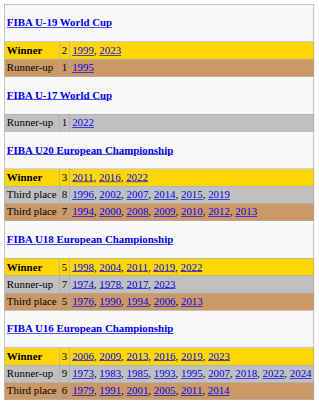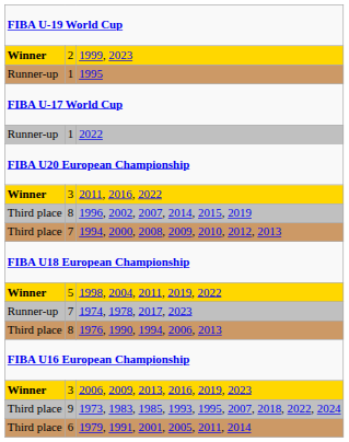 <table class="wikitable">
 <tr>
 <td colspan="3" style="height: 3em;"><strong><a href='#'>FIBA U-19 World Cup</a></strong></td>
 </tr>
 <tr bgcolor="gold">
 <td><strong>Winner</strong></td>
 <td>2</td>
 <td><a href='#'>1999</a>, <a href='#'>2023</a></td>
 </tr>
 <tr bgcolor="cc9966">
 <td>Runner-up</td>
 <td>1</td>
 <td><a href='#'>1995</a></td>
 </tr>
 <tr>
 <td colspan="3" style="height: 3em;"><strong><a href='#'>FIBA U-17 World Cup</a></strong></td>
 </tr>
 <tr bgcolor="silver">
 <td>Runner-up</td>
 <td>1</td>
 <td><a href='#'>2022</a></td>
 </tr>
 <tr>
 <td colspan="3" style="height: 3em;"><strong><a href='#'>FIBA U20 European Championship</a></strong></td>
 </tr>
 <tr bgcolor="gold">
 <td><strong>Winner</strong></td>
 <td>3</td>
 <td><a href='#'>2011</a>, <a href='#'>2016</a>, <a href='#'>2022</a></td>
 </tr>
 <tr bgcolor="silver">
 <td>Third place</td>
 <td>8</td>
 <td><a href='#'>1996</a>, <a href='#'>2002</a>, <a href='#'>2007</a>, <a href='#'>2014</a>, <a href='#'>2015</a>, <a href='#'>2019</a></td>
 </tr>
 <tr bgcolor="cc9966">
 <td>Third place</td>
 <td>7</td>
 <td><a href='#'>1994</a>, <a href='#'>2000</a>, <a href='#'>2008</a>, <a href='#'>2009</a>, <a href='#'>2010</a>, <a href='#'>2012</a>, <a href='#'>2013</a></td>
 </tr>
 <tr>
 <td colspan="3" style="height: 3em;"><strong><a href='#'>FIBA U18 European Championship</a></strong></td>
 </tr>
 <tr bgcolor="gold">
 <td><strong>Winner</strong></td>
 <td>5</td>
 <td><a href='#'>1998</a>, <a href='#'>2004</a>, <a href='#'>2011</a>, <a href='#'>2019</a>, <a href='#'>2022</a></td>
 </tr>
 <tr bgcolor="silver">
 <td>Runner-up</td>
 <td>7</td>
 <td><a href='#'>1974</a>, <a href='#'>1978</a>, <a href='#'>2017</a>, <a href='#'>2023</a></td>
 </tr>
 <tr bgcolor="cc9966">
 <td>Third place</td>
-<td>5</td>
+<td>8</td>
 <td><a href='#'>1976</a>, <a href='#'>1990</a>, <a href='#'>1994</a>, <a href='#'>2006</a>, <a href='#'>2013</a></td>
 </tr>
 <tr>
 <td colspan="3" style="height: 3em;"><strong><a href='#'>FIBA U16 European Championship</a></strong></td>
 </tr>
 <tr bgcolor="gold">
 <td><strong>Winner</strong></td>
 <td>3</td>
 <td><a href='#'>2006</a>, <a href='#'>2009</a>, <a href='#'>2013</a>, <a href='#'>2016</a>, <a href='#'>2019</a>, <a href='#'>2023</a></td>
 </tr>
 <tr bgcolor="silver">
-<td>Runner-up</td>
+<td>Third place</td>
 <td>9</td>
 <td><a href='#'>1973</a>, <a href='#'>1983</a>, <a href='#'>1985</a>, <a href='#'>1993</a>, <a href='#'>1995</a>, <a href='#'>2007</a>, <a href='#'>2018</a>, <a href='#'>2022</a>, <a href='#'>2024</a></td>
 </tr>
 <tr bgcolor="cc9966">
 <td>Third place</td>
 <td>6</td>
 <td><a href='#'>1979</a>, <a href='#'>1991</a>, <a href='#'>2001</a>, <a href='#'>2005</a>, <a href='#'>2011</a>, <a href='#'>2014</a></td>
 </tr>
 </table>
